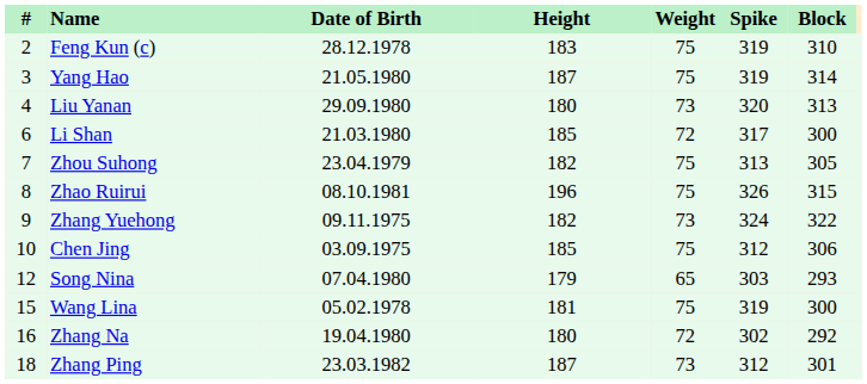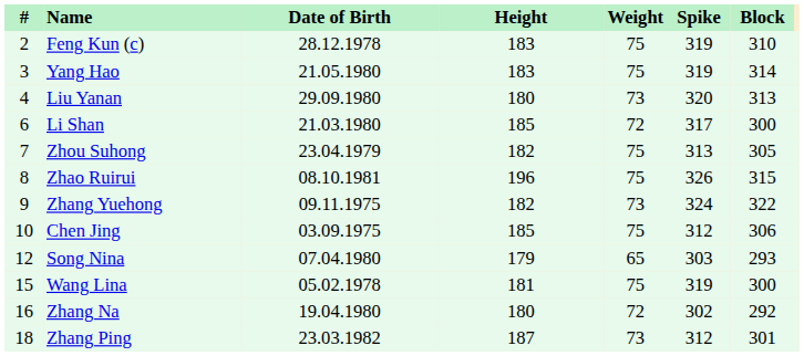 <table border=0 cellpadding=2 cellspacing=0  |- bgcolor=#FFECCE style="text-align:center; font-size:90%;" width=100%>
 <tr bgcolor=#BBF0C9>
 <th width=5%>#</th>
 <th width=25% align=left>Name</th>
 <th width=25%>Date of Birth</th>
 <th width=21%>Height</th>
 <th width=8%>Weight</th>
 <th width=8%>Spike</th>
 <th width=8%>Block</th>
 </tr>
 <tr bgcolor=#E7FAEC>
 <td>2</td>
 <td align=left><a href='#'>Feng Kun</a> (<a href='#'>c</a>)</td>
 <td>28.12.1978</td>
 <td>183</td>
 <td>75</td>
 <td>319</td>
 <td>310</td>
 <td></td>
 </tr>
 <tr bgcolor=#E7FAEC>
 <td>3</td>
 <td align=left><a href='#'>Yang Hao</a></td>
 <td>21.05.1980</td>
-<td>187</td>
+<td>183</td>
 <td>75</td>
 <td>319</td>
 <td>314</td>
 <td></td>
 </tr>
 <tr bgcolor=#E7FAEC>
 <td>4</td>
 <td align=left><a href='#'>Liu Yanan</a></td>
 <td>29.09.1980</td>
 <td>180</td>
 <td>73</td>
 <td>320</td>
 <td>313</td>
 <td></td>
 </tr>
 <tr bgcolor=#E7FAEC>
 <td>6</td>
 <td align=left><a href='#'>Li Shan</a></td>
 <td>21.03.1980</td>
 <td>185</td>
 <td>72</td>
 <td>317</td>
 <td>300</td>
 <td></td>
 </tr>
 <tr bgcolor=#E7FAEC>
 <td>7</td>
 <td align=left><a href='#'>Zhou Suhong</a></td>
 <td>23.04.1979</td>
 <td>182</td>
 <td>75</td>
 <td>313</td>
 <td>305</td>
 <td></td>
 </tr>
 <tr bgcolor=#E7FAEC>
 <td>8</td>
 <td align=left><a href='#'>Zhao Ruirui</a></td>
 <td>08.10.1981</td>
 <td>196</td>
 <td>75</td>
 <td>326</td>
 <td>315</td>
 <td></td>
 </tr>
 <tr bgcolor=#E7FAEC>
 <td>9</td>
 <td align=left><a href='#'>Zhang Yuehong</a></td>
 <td>09.11.1975</td>
 <td>182</td>
 <td>73</td>
 <td>324</td>
 <td>322</td>
 <td></td>
 </tr>
 <tr bgcolor=#E7FAEC>
 <td>10</td>
 <td align=left><a href='#'>Chen Jing</a></td>
 <td>03.09.1975</td>
 <td>185</td>
 <td>75</td>
 <td>312</td>
 <td>306</td>
 <td></td>
 </tr>
 <tr bgcolor=#E7FAEC>
 <td>12</td>
 <td align=left><a href='#'>Song Nina</a></td>
 <td>07.04.1980</td>
 <td>179</td>
 <td>65</td>
 <td>303</td>
 <td>293</td>
 <td></td>
 </tr>
 <tr bgcolor=#E7FAEC>
 <td>15</td>
 <td align=left><a href='#'>Wang Lina</a></td>
 <td>05.02.1978</td>
 <td>181</td>
 <td>75</td>
 <td>319</td>
 <td>300</td>
 <td></td>
 </tr>
 <tr bgcolor=#E7FAEC>
 <td>16</td>
 <td align=left><a href='#'>Zhang Na</a></td>
 <td>19.04.1980</td>
 <td>180</td>
 <td>72</td>
 <td>302</td>
 <td>292</td>
 <td></td>
 </tr>
 <tr bgcolor=#E7FAEC>
 <td>18</td>
 <td align=left><a href='#'>Zhang Ping</a></td>
 <td>23.03.1982</td>
 <td>187</td>
 <td>73</td>
 <td>312</td>
 <td>301</td>
 <td></td>
 </tr>
 </table>
